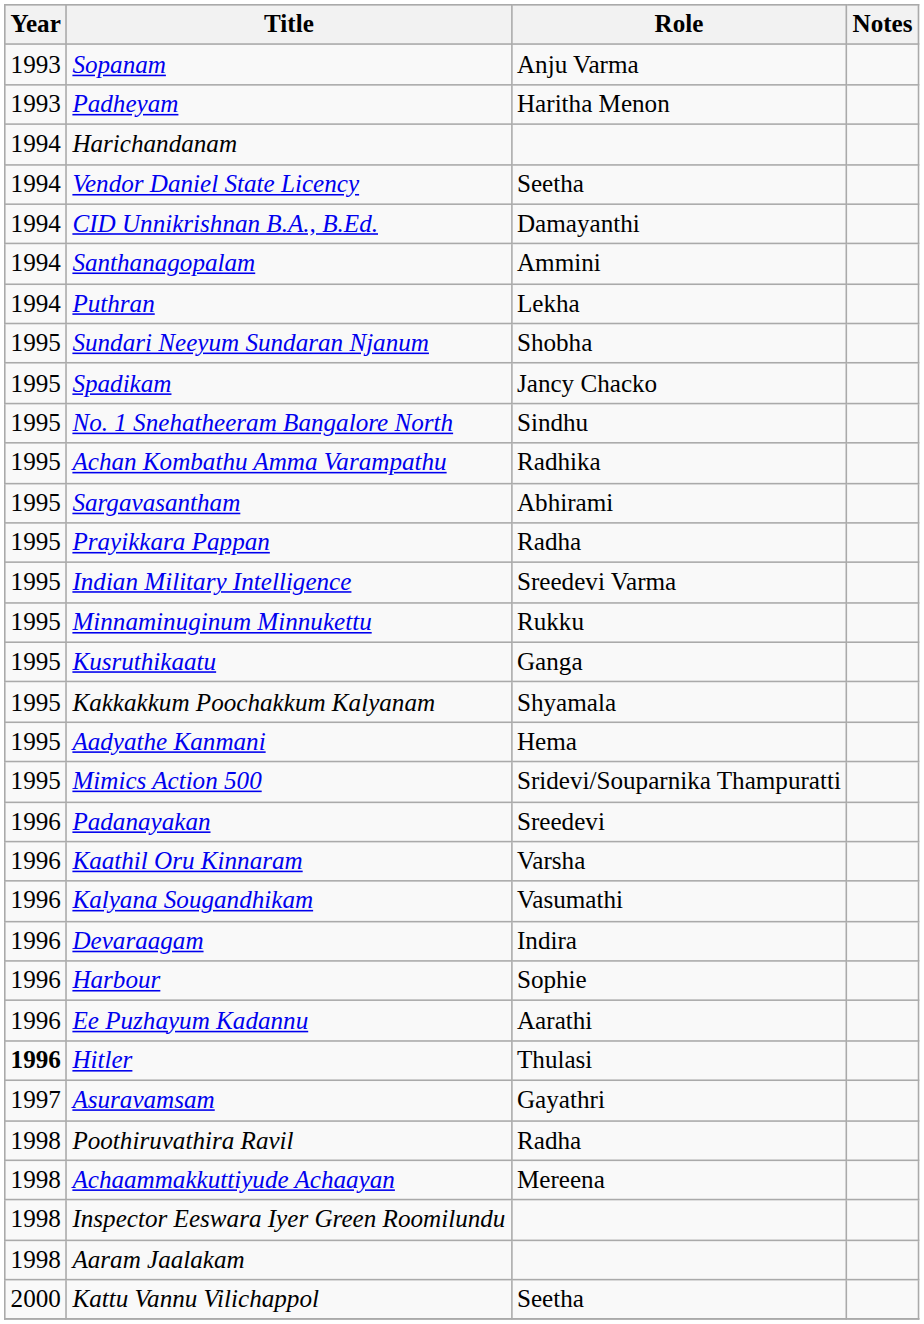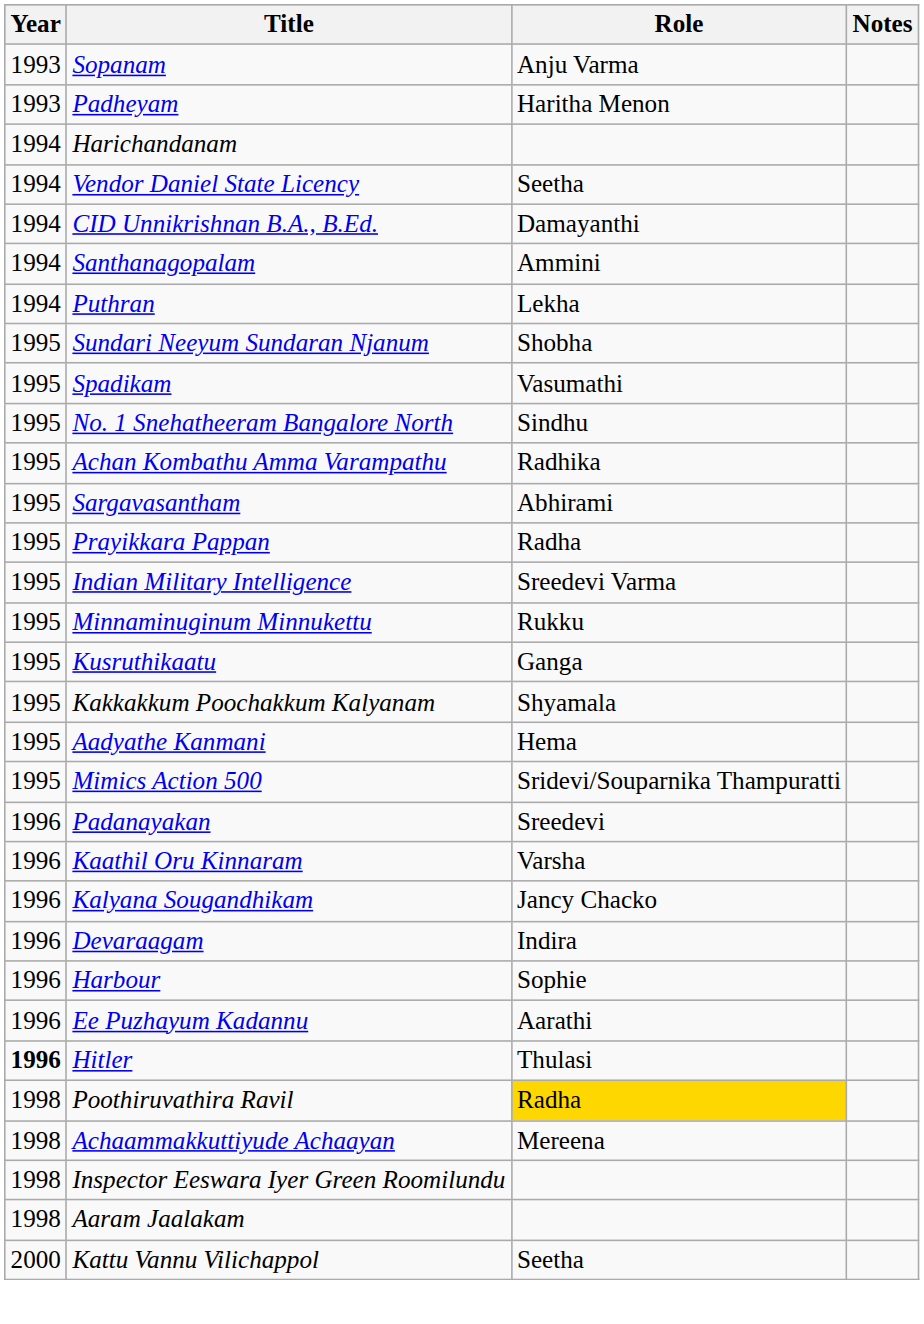 <table class="wikitable plainrowheaders sortable">
 <tr style="background:#ccc; text-align:center;">
 <th scope="col">Year</th>
 <th scope="col">Title</th>
 <th scope="col">Role</th>
 <th scope="col" class="unsortable">Notes</th>
 </tr>
 <tr>
 <td>1993</td>
 <td><em><a href='#'>Sopanam</a></em></td>
 <td>Anju Varma</td>
 <td></td>
 </tr>
 <tr>
 <td>1993</td>
 <td><em><a href='#'>Padheyam</a></em></td>
 <td>Haritha Menon</td>
 <td></td>
 </tr>
 <tr>
 <td>1994</td>
 <td><em>Harichandanam</em></td>
 <td></td>
 <td></td>
 </tr>
 <tr>
 <td>1994</td>
 <td><em><a href='#'>Vendor Daniel State Licency</a></em></td>
 <td>Seetha</td>
 <td></td>
 </tr>
 <tr>
 <td>1994</td>
 <td><em><a href='#'>CID Unnikrishnan B.A., B.Ed.</a></em></td>
 <td>Damayanthi</td>
 <td></td>
 </tr>
 <tr>
 <td>1994</td>
 <td><em><a href='#'>Santhanagopalam</a></em></td>
 <td>Ammini</td>
 <td></td>
 </tr>
 <tr>
 <td>1994</td>
 <td><em><a href='#'>Puthran</a></em></td>
 <td>Lekha</td>
 <td></td>
 </tr>
 <tr>
 <td>1995</td>
 <td><em><a href='#'>Sundari Neeyum Sundaran Njanum</a></em></td>
 <td>Shobha</td>
 <td></td>
 </tr>
 <tr>
 <td>1995</td>
 <td><em><a href='#'>Spadikam</a></em></td>
-<td>Jancy Chacko</td>
+<td>Vasumathi</td>
 <td></td>
 </tr>
 <tr>
 <td>1995</td>
 <td><em><a href='#'>No. 1 Snehatheeram Bangalore North</a></em></td>
 <td>Sindhu</td>
 <td></td>
 </tr>
 <tr>
 <td>1995</td>
 <td><em><a href='#'>Achan Kombathu Amma Varampathu</a></em></td>
 <td>Radhika</td>
 <td></td>
 </tr>
 <tr>
 <td>1995</td>
 <td><em><a href='#'>Sargavasantham</a></em></td>
 <td>Abhirami</td>
 <td></td>
 </tr>
 <tr>
 <td>1995</td>
 <td><em><a href='#'>Prayikkara Pappan</a></em></td>
 <td>Radha</td>
 <td></td>
 </tr>
 <tr>
 <td>1995</td>
 <td><em><a href='#'>Indian Military Intelligence</a></em></td>
 <td>Sreedevi Varma</td>
 <td></td>
 </tr>
 <tr>
 <td>1995</td>
 <td><em><a href='#'>Minnaminuginum Minnukettu</a></em></td>
 <td>Rukku</td>
 <td></td>
 </tr>
 <tr>
 <td>1995</td>
 <td><em><a href='#'>Kusruthikaatu</a></em></td>
 <td>Ganga</td>
 <td></td>
 </tr>
 <tr>
 <td>1995</td>
 <td><em>Kakkakkum Poochakkum Kalyanam</em></td>
 <td>Shyamala</td>
 <td></td>
 </tr>
 <tr>
 <td>1995</td>
 <td><em><a href='#'>Aadyathe Kanmani</a></em></td>
 <td>Hema</td>
 <td></td>
 </tr>
 <tr>
 <td>1995</td>
 <td><em><a href='#'>Mimics Action 500</a></em></td>
 <td>Sridevi/Souparnika Thampuratti</td>
 <td></td>
 </tr>
 <tr>
 <td>1996</td>
 <td><em><a href='#'>Padanayakan</a></em></td>
 <td>Sreedevi</td>
 <td></td>
 </tr>
 <tr>
 <td>1996</td>
 <td><em><a href='#'>Kaathil Oru Kinnaram</a></em></td>
 <td>Varsha</td>
 <td></td>
 </tr>
 <tr>
 <td>1996</td>
 <td><em><a href='#'>Kalyana Sougandhikam</a></em></td>
-<td>Vasumathi</td>
+<td>Jancy Chacko</td>
 <td></td>
 </tr>
 <tr>
 <td>1996</td>
 <td><em><a href='#'>Devaraagam</a></em></td>
 <td>Indira</td>
 <td></td>
 </tr>
 <tr>
 <td>1996</td>
 <td><em><a href='#'>Harbour</a></em></td>
 <td>Sophie</td>
 <td></td>
 </tr>
 <tr>
 <td>1996</td>
 <td><em><a href='#'>Ee Puzhayum Kadannu</a></em></td>
 <td>Aarathi</td>
 <td></td>
 </tr>
 <tr>
 <td><strong>1996</strong></td>
 <td><em><a href='#'>Hitler</a></em></td>
 <td>Thulasi</td>
 <td></td>
 </tr>
 <tr>
-<td>1997</td>
-<td><em><a href='#'>Asuravamsam</a></em></td>
-<td>Gayathri</td>
-<td></td>
-</tr>
-<tr>
 <td>1998</td>
 <td><em>Poothiruvathira Ravil</em></td>
-<td>Radha</td>
+<td style="background: gold;">Radha</td>
 <td></td>
 </tr>
 <tr>
 <td>1998</td>
 <td><em><a href='#'>Achaammakkuttiyude Achaayan</a></em></td>
 <td>Mereena</td>
 <td></td>
 </tr>
 <tr>
 <td>1998</td>
 <td><em>Inspector Eeswara Iyer Green Roomilundu</em></td>
 <td></td>
 <td></td>
 </tr>
 <tr>
 <td>1998</td>
 <td><em>Aaram Jaalakam</em></td>
 <td></td>
 <td></td>
 </tr>
 <tr>
 <td>2000</td>
 <td><em>Kattu Vannu Vilichappol</em></td>
 <td>Seetha</td>
 <td></td>
 </tr>
 <tr>
 </tr>
 </table>
